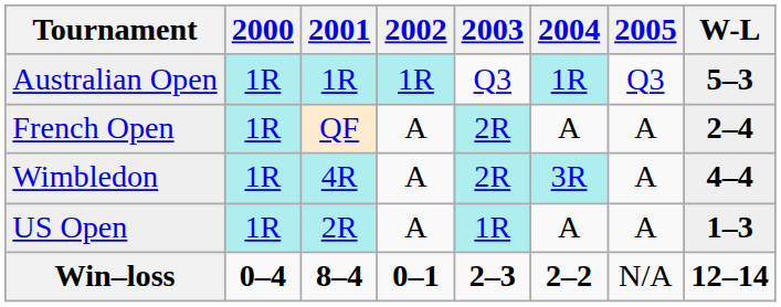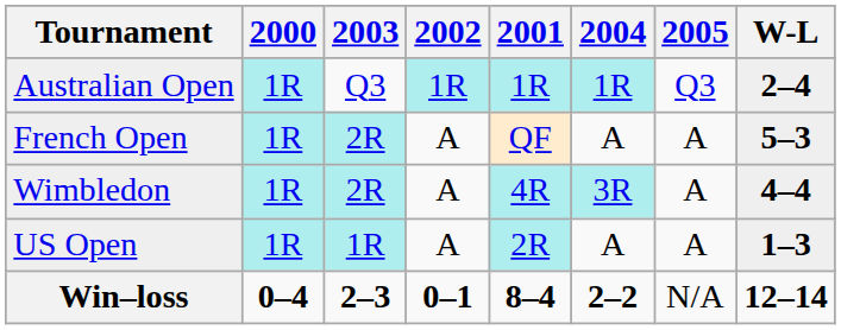 <table class="wikitable">
 <tr>
 <th>Tournament</th>
 <th><a href='#'>2000</a></th>
+<th><a href='#'>2003</a></th>
+<th><a href='#'>2002</a></th>
 <th><a href='#'>2001</a></th>
-<th><a href='#'>2002</a></th>
-<th><a href='#'>2003</a></th>
 <th><a href='#'>2004</a></th>
 <th><a href='#'>2005</a></th>
 <th>W-L</th>
 </tr>
 <tr>
 <td style="background:#EFEFEF;"><a href='#'>Australian Open</a></td>
 <td align="center" style="background:#afeeee;"><a href='#'>1R</a></td>
+<td align="center"><a href='#'>Q3</a></td>
+<td align="center" style="background:#afeeee;"><a href='#'>1R</a></td>
 <td align="center" style="background:#afeeee;"><a href='#'>1R</a></td>
 <td align="center" style="background:#afeeee;"><a href='#'>1R</a></td>
 <td align="center"><a href='#'>Q3</a></td>
-<td align="center" style="background:#afeeee;"><a href='#'>1R</a></td>
-<td align="center"><a href='#'>Q3</a></td>
-<td align="center" style="background:#EFEFEF;"><strong>5–3</strong></td>
+<td align="center" style="background:#EFEFEF;"><strong>2–4</strong></td>
 </tr>
 <tr>
 <td style="background:#EFEFEF;"><a href='#'>French Open</a></td>
 <td align="center" style="background:#afeeee;"><a href='#'>1R</a></td>
+<td align="center" style="background:#afeeee;"><a href='#'>2R</a></td>
+<td align="center">A</td>
 <td align="center" style="background:#ffebcd;"><a href='#'>QF</a></td>
 <td align="center">A</td>
-<td align="center" style="background:#afeeee;"><a href='#'>2R</a></td>
 <td align="center">A</td>
-<td align="center">A</td>
-<td align="center" style="background:#EFEFEF;"><strong>2–4</strong></td>
+<td align="center" style="background:#EFEFEF;"><strong>5–3</strong></td>
 </tr>
 <tr>
 <td style="background:#EFEFEF;"><a href='#'>Wimbledon</a></td>
 <td align="center" style="background:#afeeee;"><a href='#'>1R</a></td>
+<td align="center" style="background:#afeeee;"><a href='#'>2R</a></td>
+<td align="center">A</td>
 <td align="center" style="background:#afeeee;"><a href='#'>4R</a></td>
-<td align="center">A</td>
-<td align="center" style="background:#afeeee;"><a href='#'>2R</a></td>
 <td align="center" style="background:#afeeee;"><a href='#'>3R</a></td>
 <td align="center">A</td>
 <td align="center" style="background:#EFEFEF;"><strong>4–4</strong></td>
 </tr>
 <tr>
 <td style="background:#EFEFEF;"><a href='#'>US Open</a></td>
 <td align="center" style="background:#afeeee;"><a href='#'>1R</a></td>
+<td align="center" style="background:#afeeee;"><a href='#'>1R</a></td>
+<td align="center">A</td>
 <td align="center" style="background:#afeeee;"><a href='#'>2R</a></td>
-<td align="center">A</td>
-<td align="center" style="background:#afeeee;"><a href='#'>1R</a></td>
 <td align="center">A</td>
 <td align="center">A</td>
 <td align="center" style="background:#EFEFEF;"><strong>1–3</strong></td>
 </tr>
 <tr>
 <th>Win–loss</th>
 <td align="center"><strong>0–4</strong></td>
+<td align="center"><strong>2–3</strong></td>
+<td align="center"><strong>0–1</strong></td>
 <td align="center"><strong>8–4</strong></td>
-<td align="center"><strong>0–1</strong></td>
-<td align="center"><strong>2–3</strong></td>
 <td align="center"><strong>2–2</strong></td>
 <td align="center">N/A</td>
 <td align="center"><strong>12–14</strong></td>
 </tr>
 </table>
